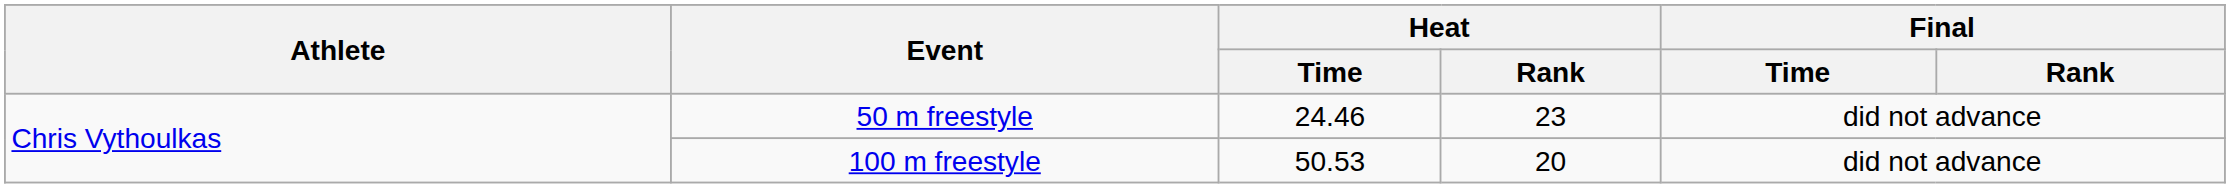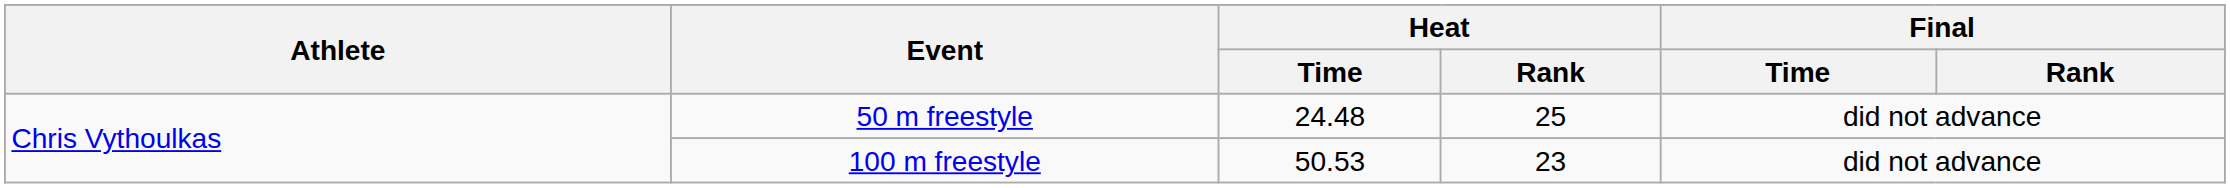 <table class=wikitable style="font-size:95%" width="95%">
 <tr>
 <th rowspan="2">Athlete</th>
 <th rowspan="2">Event</th>
 <th colspan="2">Heat</th>
 <th colspan="2">Final</th>
 </tr>
 <tr>
 <th>Time</th>
 <th>Rank</th>
 <th>Time</th>
 <th>Rank</th>
 </tr>
 <tr>
 <td rowspan=2 width=30%><a href='#'>Chris Vythoulkas</a></td>
 <td align=center><a href='#'>50 m freestyle</a></td>
-<td align=center>24.46</td>
-<td align=center>23</td>
+<td align=center>24.48</td>
+<td align=center>25</td>
 <td colspan=2 align=center>did not advance</td>
 </tr>
 <tr>
 <td align=center><a href='#'>100 m freestyle</a></td>
 <td align=center>50.53</td>
-<td align=center>20</td>
+<td align=center>23</td>
 <td colspan=2 align=center>did not advance</td>
 </tr>
 </table>
